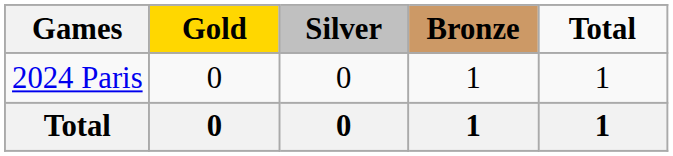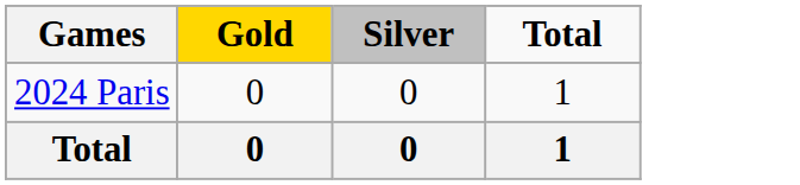 <table class="wikitable">
 <tr align="center">
 <th>Games</th>
 <td width="60" bgcolor="gold"><strong>Gold</strong></td>
 <td width="60" bgcolor="silver"><strong>Silver</strong></td>
-<td width="60" bgcolor="cc9966"><strong>Bronze</strong></td>
 <td width="60"><strong>Total</strong></td>
 </tr>
 <tr align="center">
 <td align="left"><a href='#'>2024 Paris</a></td>
 <td>0</td>
 <td>0</td>
 <td>1</td>
-<td>1</td>
 </tr>
 <tr align="center">
 <th>Total</th>
 <th>0</th>
 <th>0</th>
 <th>1</th>
-<th>1</th>
 </tr>
 </table>
